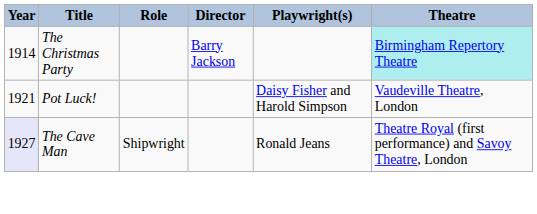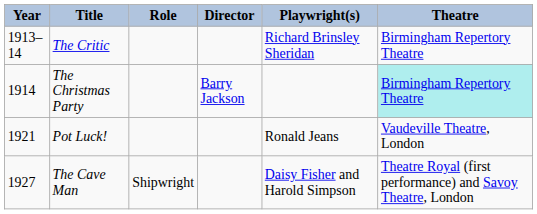 <table class="wikitable sortable">
 <tr>
 <th style="background:#B0C4DE;">Year</th>
 <th style="background:#B0C4DE;">Title</th>
 <th style="background:#B0C4DE;">Role</th>
 <th style="background:#B0C4DE;">Director</th>
 <th style="background:#B0C4DE;">Playwright(s)</th>
 <th style="background:#B0C4DE;">Theatre</th>
+</tr>
+<tr>
+<td>1913–14</td>
+<td><em><a href='#'>The Critic</a></em></td>
+<td></td>
+<td></td>
+<td><a href='#'>Richard Brinsley Sheridan</a></td>
+<td><a href='#'>Birmingham Repertory Theatre</a></td>
 </tr>
 <tr>
 <td>1914</td>
 <td><em>The Christmas Party</em></td>
 <td></td>
 <td><a href='#'>Barry Jackson</a></td>
 <td></td>
 <td style="background: paleturquoise;"><a href='#'>Birmingham Repertory Theatre</a></td>
 </tr>
 <tr>
 <td>1921</td>
 <td><em>Pot Luck!</em></td>
 <td></td>
 <td></td>
-<td><a href='#'>Daisy Fisher</a> and Harold Simpson</td>
+<td>Ronald Jeans</td>
 <td><a href='#'>Vaudeville Theatre</a>, London</td>
 </tr>
 <tr>
-<td style="background: lavender;">1927</td>
+<td>1927</td>
 <td><em>The Cave Man</em></td>
 <td>Shipwright</td>
 <td></td>
-<td>Ronald Jeans</td>
+<td><a href='#'>Daisy Fisher</a> and Harold Simpson</td>
 <td><a href='#'>Theatre Royal</a> (first performance) and <a href='#'>Savoy Theatre</a>, London</td>
 </tr>
 </table>
